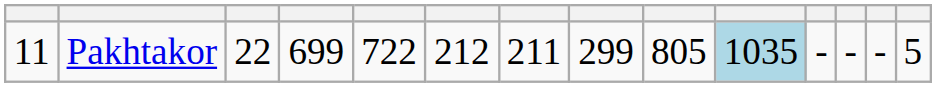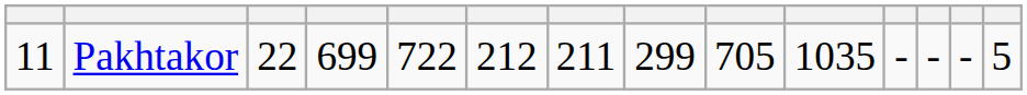 <table class="wikitable sortable" style="text-align:center; font-size:100%;">
 <tr>
 <th></th>
 <th></th>
 <th></th>
 <th></th>
 <th></th>
 <th></th>
 <th></th>
 <th></th>
 <th></th>
 <th></th>
 <th></th>
 <th></th>
 <th></th>
 <th></th>
 </tr>
 <tr align="left">
 <td>11</td>
 <td><a href='#'>Pakhtakor</a></td>
 <td>22</td>
 <td>699</td>
 <td>722</td>
 <td>212</td>
 <td>211</td>
 <td>299</td>
-<td>805</td>
-<td style="background: lightblue;">1035</td>
+<td>705</td>
+<td>1035</td>
 <td>-</td>
 <td>-</td>
 <td>-</td>
 <td>5</td>
 </tr>
 </table>
